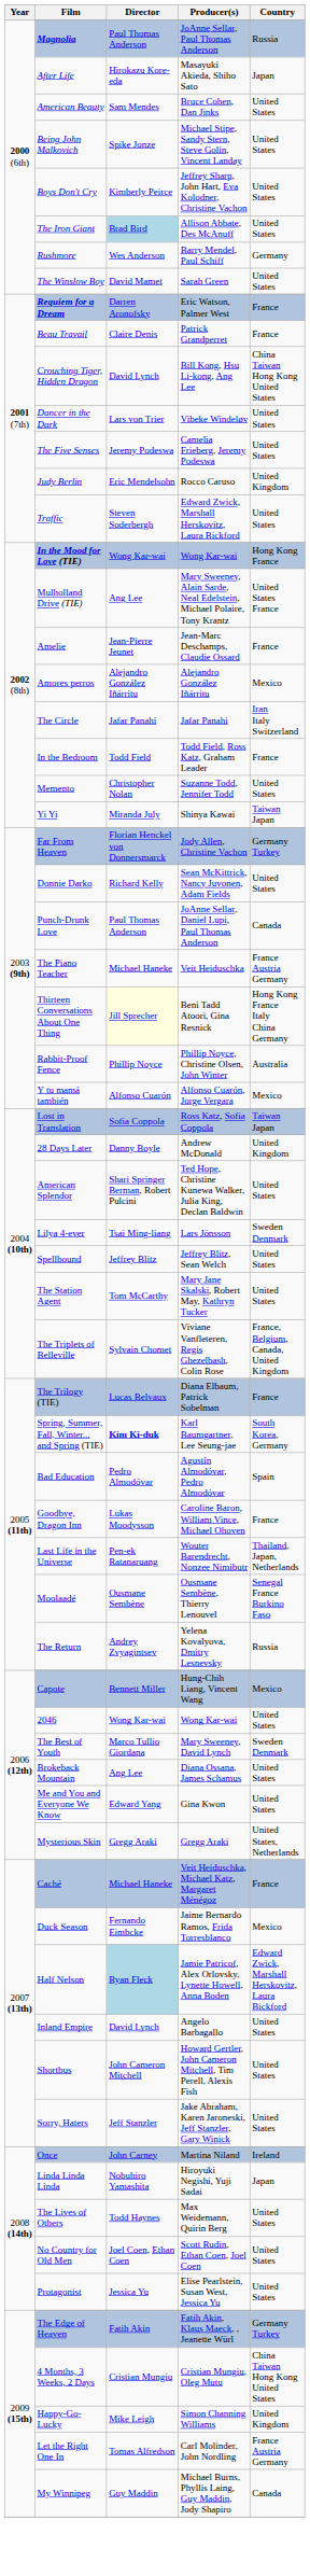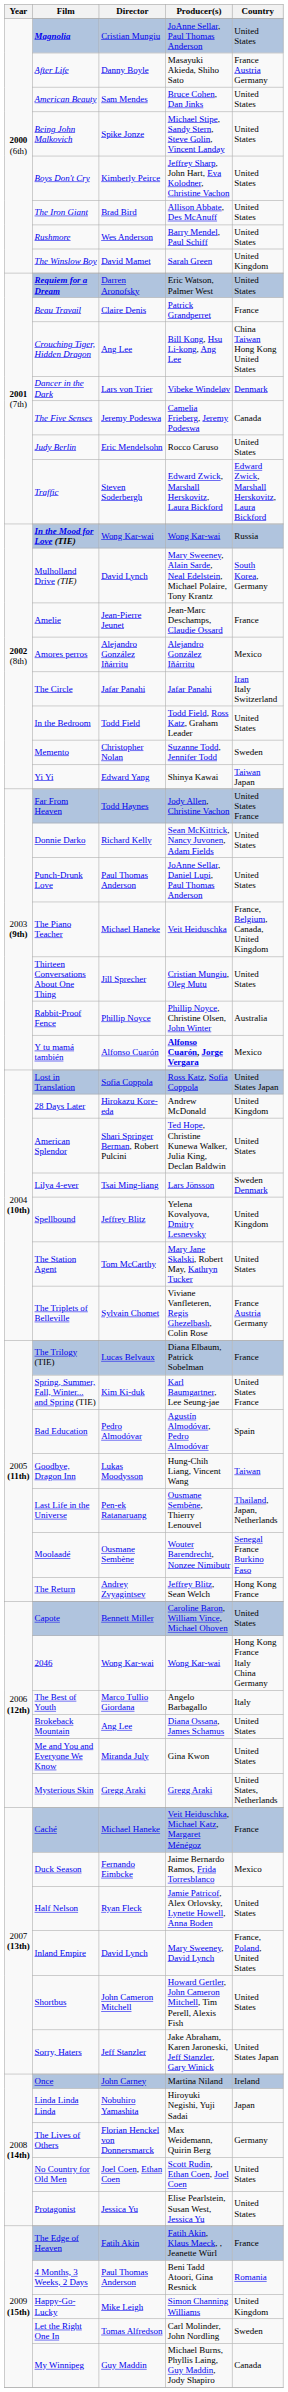 <table class="wikitable" style="width:80%">
 <tr style="background:#bebebe;">
 <th style="width:5%;">Year</th>
 <th style="width:22%;">Film</th>
 <th style="width:22%;">Director</th>
 <th style="width:22%;">Producer(s)</th>
 <th style="width:15%;">Country</th>
 </tr>
 <tr>
 <td rowspan=9 style="text-align:center"><strong>2000</strong><br>(6th)</td>
 </tr>
 <tr style="background:#B0C4DE;">
 <td><strong><a href='#'><em>Magnolia</em></a></strong></td>
-<td><a href='#'>Paul Thomas Anderson</a></td>
+<td><a href='#'>Cristian Mungiu</a></td>
 <td><a href='#'>JoAnne Sellar</a>, <a href='#'>Paul Thomas Anderson</a></td>
-<td>Russia</td>
+<td>United States</td>
 </tr>
 <tr>
 <td><a href='#'><em>After Life</em></a></td>
-<td><a href='#'>Hirokazu Kore-eda</a></td>
+<td><a href='#'>Danny Boyle</a></td>
 <td>Masayuki Akieda, Shiho Sato</td>
-<td>Japan</td>
+<td>France<br><a href='#'>Austria</a><br>Germany</td>
 </tr>
 <tr>
 <td><a href='#'><em>American Beauty</em></a></td>
 <td><a href='#'>Sam Mendes</a></td>
 <td><a href='#'>Bruce Cohen</a>, <a href='#'>Dan Jinks</a></td>
 <td>United States</td>
 </tr>
 <tr>
 <td><em><a href='#'>Being John Malkovich</a></em></td>
 <td><a href='#'>Spike Jonze</a></td>
 <td><a href='#'>Michael Stipe</a>, <a href='#'>Sandy Stern</a>, <a href='#'>Steve Golin</a>, <a href='#'>Vincent Landay</a></td>
 <td>United States</td>
 </tr>
 <tr>
 <td><a href='#'><em>Boys Don't Cry</em></a></td>
 <td><a href='#'>Kimberly Peirce</a></td>
 <td><a href='#'>Jeffrey Sharp</a>, John Hart, <a href='#'>Eva Kolodner</a>, <a href='#'>Christine Vachon</a></td>
 <td>United States</td>
 </tr>
 <tr>
 <td><em><a href='#'>The Iron Giant</a></em></td>
-<td style="background: lightblue;"><a href='#'>Brad Bird</a></td>
+<td><a href='#'>Brad Bird</a></td>
 <td><a href='#'>Allison Abbate</a>, <a href='#'>Des McAnuff</a></td>
 <td>United States</td>
 </tr>
 <tr>
 <td><a href='#'><em>Rushmore</em></a></td>
 <td><a href='#'>Wes Anderson</a></td>
 <td><a href='#'>Barry Mendel</a>, <a href='#'>Paul Schiff</a></td>
-<td>Germany</td>
+<td>United States</td>
 </tr>
 <tr>
 <td><a href='#'><em>The Winslow Boy</em></a></td>
 <td><a href='#'>David Mamet</a></td>
 <td><a href='#'>Sarah Green</a></td>
-<td>United States</td>
+<td>United Kingdom</td>
 </tr>
 <tr>
 <td rowspan=8 style="text-align:center"><strong>2001</strong><br>(7th)</td>
 </tr>
 <tr style="background:#B0C4DE;">
 <td><strong><em><a href='#'>Requiem for a Dream</a></em></strong></td>
 <td><a href='#'>Darren Aronofsky</a></td>
 <td>Eric Watson, Palmer West</td>
-<td>France</td>
+<td>United States</td>
 </tr>
 <tr>
 <td><em><a href='#'>Beau Travail</a></em></td>
 <td><a href='#'>Claire Denis</a></td>
 <td><a href='#'>Patrick Grandperret</a></td>
 <td>France</td>
 </tr>
 <tr>
 <td><em><a href='#'>Crouching Tiger, Hidden Dragon</a></em></td>
-<td><a href='#'>David Lynch</a></td>
+<td><a href='#'>Ang Lee</a></td>
 <td><a href='#'>Bill Kong</a>, <a href='#'>Hsu Li-kong</a>, <a href='#'>Ang Lee</a></td>
 <td>China<br><a href='#'>Taiwan</a><br>Hong Kong<br>United States</td>
 </tr>
 <tr>
 <td><em><a href='#'>Dancer in the Dark</a></em></td>
 <td><a href='#'>Lars von Trier</a></td>
 <td><a href='#'>Vibeke Windeløv</a></td>
-<td>United States</td>
+<td><a href='#'>Denmark</a></td>
 </tr>
 <tr>
 <td><a href='#'><em>The Five Senses</em></a></td>
 <td><a href='#'>Jeremy Podeswa</a></td>
 <td><a href='#'>Camelia Frieberg</a>, <a href='#'>Jeremy Podeswa</a></td>
-<td>United States</td>
+<td>Canada</td>
 </tr>
 <tr>
 <td><em><a href='#'>Judy Berlin</a></em></td>
 <td><a href='#'>Eric Mendelsohn</a></td>
 <td>Rocco Caruso</td>
-<td>United Kingdom</td>
+<td>United States</td>
 </tr>
 <tr>
 <td><a href='#'><em>Traffic</em></a></td>
 <td><a href='#'>Steven Soderbergh</a></td>
 <td><a href='#'>Edward Zwick</a>, <a href='#'>Marshall Herskovitz</a>, <a href='#'>Laura Bickford</a></td>
-<td>United States</td>
+<td><a href='#'>Edward Zwick</a>, <a href='#'>Marshall Herskovitz</a>, <a href='#'>Laura Bickford</a></td>
 </tr>
 <tr>
 <td rowspan=9 style="text-align:center"><strong>2002</strong><br>(8th)</td>
 </tr>
 <tr style="background:#B0C4DE;">
 <td><strong><em><a href='#'>In the Mood for Love</a><em> (TIE)<strong></td>
 <td><a href='#'>Wong Kar-wai</a></td>
 <td><a href='#'>Wong Kar-wai</a></td>
-<td>Hong Kong<br>France</td>
+<td>Russia</td>
 </tr>
 <tr>
 <td></strong><a href='#'></em>Mulholland Drive<em></a><strong> </strong>(TIE)<strong></td>
-<td><a href='#'>Ang Lee</a></td>
+<td><a href='#'>David Lynch</a></td>
 <td><a href='#'>Mary Sweeney</a>, <a href='#'>Alain Sarde</a>, <a href='#'>Neal Edelstein</a>, Michael Polaire, Tony Krantz</td>
-<td>United States<br>France</td>
+<td><a href='#'>South Korea</a>, Germany</td>
 </tr>
 <tr>
 <td><a href='#'></em>Amelie<em></a></td>
 <td><a href='#'>Jean-Pierre Jeunet</a></td>
 <td>Jean-Marc Deschamps, <a href='#'>Claudie Ossard</a></td>
 <td>France</td>
 </tr>
 <tr>
 <td></em><a href='#'>Amores perros</a><em></td>
 <td><a href='#'>Alejandro González Iñárritu</a></td>
 <td><a href='#'>Alejandro González Iñárritu</a></td>
 <td>Mexico</td>
 </tr>
 <tr>
 <td><a href='#'></em>The Circle<em></a></td>
 <td><a href='#'>Jafar Panahi</a></td>
 <td><a href='#'>Jafar Panahi</a></td>
 <td><a href='#'>Iran</a><br>Italy<br>Switzerland</td>
 </tr>
 <tr>
 <td></em><a href='#'>In the Bedroom</a><em></td>
 <td><a href='#'>Todd Field</a></td>
 <td><a href='#'>Todd Field</a>, <a href='#'>Ross Katz</a>, Graham Leader</td>
-<td>France</td>
+<td>United States</td>
 </tr>
 <tr>
 <td><a href='#'></em>Memento<em></a></td>
 <td><a href='#'>Christopher Nolan</a></td>
 <td><a href='#'>Suzanne Todd</a>, <a href='#'>Jennifer Todd</a></td>
-<td>United States</td>
+<td>Sweden</td>
 </tr>
 <tr>
 <td></em><a href='#'>Yi Yi</a><em></td>
-<td><a href='#'>Miranda July</a></td>
+<td><a href='#'>Edward Yang</a></td>
 <td>Shinya Kawai</td>
 <td><a href='#'>Taiwan</a><br>Japan</td>
 </tr>
 <tr>
 <td rowspan=8 style="text-align:center"></strong>2003<strong><br>(9th)</td>
 </tr>
 <tr style="background:#B0C4DE;">
 <td><a href='#'></em>Far From Heaven<em></a></td>
-<td><a href='#'>Florian Henckel von Donnersmarck</a></td>
+<td><a href='#'>Todd Haynes</a></td>
 <td><a href='#'>Jody Allen</a>, <a href='#'>Christine Vachon</a></td>
-<td>Germany<br><a href='#'>Turkey</a></td>
+<td>United States<br>France</td>
 </tr>
 <tr>
 <td></em><a href='#'>Donnie Darko</a><em></td>
 <td><a href='#'>Richard Kelly</a></td>
 <td><a href='#'>Sean McKittrick</a>, <a href='#'>Nancy Juvonen</a>, <a href='#'>Adam Fields</a></td>
 <td>United States</td>
 </tr>
 <tr>
 <td></em><a href='#'>Punch-Drunk Love</a><em></td>
 <td><a href='#'>Paul Thomas Anderson</a></td>
 <td><a href='#'>JoAnne Sellar</a>, <a href='#'>Daniel Lupi</a>, <a href='#'>Paul Thomas Anderson</a></td>
-<td>Canada</td>
+<td>United States</td>
 </tr>
 <tr>
 <td><a href='#'></em>The Piano Teacher<em></a></td>
 <td><a href='#'>Michael Haneke</a></td>
 <td><a href='#'>Veit Heiduschka</a></td>
-<td>France<br><a href='#'>Austria</a><br>Germany</td>
+<td>France, <a href='#'>Belgium</a>, Canada, United Kingdom</td>
 </tr>
 <tr>
 <td></em><a href='#'>Thirteen Conversations About One Thing</a><em></td>
-<td style="background: lightyellow;"><a href='#'>Jill Sprecher</a></td>
-<td>Beni Tadd Atoori, Gina Resnick</td>
-<td>Hong Kong<br>France<br>Italy<br>China<br>Germany</td>
+<td><a href='#'>Jill Sprecher</a></td>
+<td><a href='#'>Cristian Mungiu</a>, <a href='#'>Oleg Mutu</a></td>
+<td>United States</td>
 </tr>
 <tr>
 <td></em><a href='#'>Rabbit-Proof Fence</a><em></td>
 <td><a href='#'>Phillip Noyce</a></td>
 <td><a href='#'>Phillip Noyce</a>, Christine Olsen, <a href='#'>John Winter</a></td>
 <td>Australia</td>
 </tr>
 <tr>
 <td></em><a href='#'>Y tu mamá también</a><em></td>
 <td><a href='#'>Alfonso Cuarón</a></td>
-<td><a href='#'>Alfonso Cuarón</a>, <a href='#'>Jorge Vergara</a></td>
+<td><strong><a href='#'>Alfonso Cuarón</a>, <a href='#'>Jorge Vergara</a></strong></td>
 <td>Mexico</td>
 </tr>
 <tr>
 <td rowspan=8 style="text-align:center"></strong>2004<strong><br>(10th)</td>
 </tr>
 <tr style="background:#B0C4DE;">
 <td><a href='#'></em>Lost in Translation<em></a></td>
 <td><a href='#'>Sofia Coppola</a></td>
 <td><a href='#'>Ross Katz</a>, <a href='#'>Sofia Coppola</a></td>
-<td><a href='#'>Taiwan</a><br>Japan</td>
+<td>United States Japan</td>
 </tr>
 <tr>
 <td></em><a href='#'>28 Days Later</a><em></td>
-<td><a href='#'>Danny Boyle</a></td>
+<td><a href='#'>Hirokazu Kore-eda</a></td>
 <td>Andrew McDonald</td>
 <td>United Kingdom</td>
 </tr>
 <tr>
 <td><a href='#'></em>American Splendor<em></a></td>
 <td><a href='#'>Shari Springer Berman</a>, Robert Pulcini</td>
 <td><a href='#'>Ted Hope</a>, Christine Kunewa Walker, Julia King, Declan Baldwin</td>
 <td>United States</td>
 </tr>
 <tr>
 <td></em><a href='#'>Lilya 4-ever</a><em></td>
 <td><a href='#'>Tsai Ming-liang</a></td>
 <td><a href='#'>Lars Jönsson</a></td>
 <td>Sweden<br><a href='#'>Denmark</a></td>
 </tr>
 <tr>
 <td><a href='#'></em>Spellbound<em></a></td>
 <td><a href='#'>Jeffrey Blitz</a></td>
-<td><a href='#'>Jeffrey Blitz</a>, Sean Welch</td>
-<td>United States</td>
+<td>Yelena Kovalyova, <a href='#'>Dmitry Lesnevsky</a></td>
+<td>United Kingdom</td>
 </tr>
 <tr>
 <td></em><a href='#'>The Station Agent</a><em></td>
 <td><a href='#'>Tom McCarthy</a></td>
 <td><a href='#'>Mary Jane Skalski</a>, Robert May, <a href='#'>Kathryn Tucker</a></td>
 <td>United States</td>
 </tr>
 <tr>
 <td></em><a href='#'>The Triplets of Belleville</a><em></td>
 <td><a href='#'>Sylvain Chomet</a></td>
 <td>Viviane Vanfleteren, <a href='#'>Regis Ghezelbash</a>, Colin Rose</td>
-<td>France, <a href='#'>Belgium</a>, Canada, United Kingdom</td>
+<td>France<br><a href='#'>Austria</a><br>Germany</td>
 </tr>
 <tr>
 <td rowspan=8 style="text-align:center"></strong>2005<strong><br>(11th)</td>
 </tr>
 <tr style="background:#B0C4DE;">
 <td><a href='#'></strong>The Trilogy<strong></a> </strong>(TIE)<strong></td>
 <td><a href='#'>Lucas Belvaux</a></td>
 <td>Diana Elbaum, Patrick Sobelman</td>
 <td>France</td>
 </tr>
 <tr>
 <td></strong><a href='#'>Spring, Summer, Fall, Winter... and Spring</a><strong> </strong>(TIE)<strong></td>
-<td><strong><a href='#'>Kim Ki-duk</a></strong></td>
+<td><a href='#'>Kim Ki-duk</a></td>
 <td><a href='#'>Karl Baumgartner</a>, Lee Seung-jae</td>
-<td><a href='#'>South Korea</a>, Germany</td>
+<td>United States<br>France</td>
 </tr>
 <tr>
 <td><a href='#'></em>Bad Education<em></a></td>
 <td><a href='#'>Pedro Almodóvar</a></td>
 <td><a href='#'>Agustín Almodóvar</a>, <a href='#'>Pedro Almodóvar</a></td>
 <td>Spain</td>
 </tr>
 <tr>
 <td></em><a href='#'>Goodbye, Dragon Inn</a><em></td>
 <td><a href='#'>Lukas Moodysson</a></td>
-<td><a href='#'>Caroline Baron</a>, <a href='#'>William Vince</a>, <a href='#'>Michael Ohoven</a></td>
-<td>France</td>
+<td>Hung-Chih Liang, Vincent Wang</td>
+<td><a href='#'>Taiwan</a></td>
 </tr>
 <tr>
 <td></em><a href='#'>Last Life in the Universe</a><em></td>
 <td><a href='#'>Pen-ek Ratanaruang</a></td>
-<td><a href='#'>Wouter Barendrecht</a>, <a href='#'>Nonzee Nimibutr</a></td>
+<td><a href='#'>Ousmane Sembène</a>, Thierry Lenouvel</td>
 <td><a href='#'>Thailand</a>, Japan, Netherlands</td>
 </tr>
 <tr>
 <td></em><a href='#'>Moolaadé</a><em></td>
 <td><a href='#'>Ousmane Sembène</a></td>
-<td><a href='#'>Ousmane Sembène</a>, Thierry Lenouvel</td>
+<td><a href='#'>Wouter Barendrecht</a>, <a href='#'>Nonzee Nimibutr</a></td>
 <td><a href='#'>Senegal</a><br>France<br><a href='#'>Burkino Faso</a></td>
 </tr>
 <tr>
 <td><a href='#'></em>The Return<em></a></td>
 <td><a href='#'>Andrey Zvyagintsev</a></td>
-<td>Yelena Kovalyova, <a href='#'>Dmitry Lesnevsky</a></td>
-<td>Russia</td>
+<td><a href='#'>Jeffrey Blitz</a>, Sean Welch</td>
+<td>Hong Kong<br>France</td>
 </tr>
 <tr>
 <td rowspan=7 style="text-align:center"></strong>2006<strong><br>(12th)</td>
 </tr>
 <tr style="background:#B0C4DE;">
 <td><a href='#'></em>Capote<em></a></td>
 <td><a href='#'>Bennett Miller</a></td>
-<td>Hung-Chih Liang, Vincent Wang</td>
-<td>Mexico</td>
+<td><a href='#'>Caroline Baron</a>, <a href='#'>William Vince</a>, <a href='#'>Michael Ohoven</a></td>
+<td>United States</td>
 </tr>
 <tr>
 <td><a href='#'></em>2046<em></a></td>
 <td><a href='#'>Wong Kar-wai</a></td>
 <td><a href='#'>Wong Kar-wai</a></td>
-<td>United States</td>
+<td>Hong Kong<br>France<br>Italy<br>China<br>Germany</td>
 </tr>
 <tr>
 <td></em><a href='#'>The Best of Youth</a><em></td>
 <td><a href='#'>Marco Tullio Giordana</a></td>
-<td><a href='#'>Mary Sweeney</a>, <a href='#'>David Lynch</a></td>
-<td>Sweden<br><a href='#'>Denmark</a></td>
+<td>Angelo Barbagallo</td>
+<td>Italy</td>
 </tr>
 <tr>
 <td></em><a href='#'>Brokeback Mountain</a><em></td>
 <td><a href='#'>Ang Lee</a></td>
 <td><a href='#'>Diana Ossana</a>, <a href='#'>James Schamus</a></td>
 <td>United States</td>
 </tr>
 <tr>
 <td></em><a href='#'>Me and You and Everyone We Know</a><em></td>
-<td><a href='#'>Edward Yang</a></td>
+<td><a href='#'>Miranda July</a></td>
 <td>Gina Kwon</td>
 <td>United States</td>
 </tr>
 <tr>
 <td></em><a href='#'>Mysterious Skin</a><em></td>
 <td><a href='#'>Gregg Araki</a></td>
 <td><a href='#'>Gregg Araki</a></td>
 <td>United States, Netherlands</td>
 </tr>
 <tr>
 <td rowspan=7 style="text-align:center"></strong>2007<strong><br>(13th)</td>
 </tr>
 <tr style="background:#B0C4DE;">
 <td><a href='#'></em>Caché<em></a></td>
 <td><a href='#'>Michael Haneke</a></td>
 <td><a href='#'>Veit Heiduschka</a>, <a href='#'>Michael Katz</a>, <a href='#'>Margaret Ménégoz</a></td>
 <td>France</td>
 </tr>
 <tr>
 <td><a href='#'></em>Duck Season<em></a></td>
 <td><a href='#'>Fernando Eimbcke</a></td>
 <td>Jaime Bernardo Ramos, <a href='#'>Frida Torresblanco</a></td>
 <td>Mexico</td>
 </tr>
 <tr>
 <td><a href='#'></em>Half Nelson<em></a></td>
-<td style="background: lightblue;"><a href='#'>Ryan Fleck</a></td>
+<td><a href='#'>Ryan Fleck</a></td>
 <td><a href='#'>Jamie Patricof</a>, Alex Orlovsky, <a href='#'>Lynette Howell</a>, <a href='#'>Anna Boden</a></td>
-<td><a href='#'>Edward Zwick</a>, <a href='#'>Marshall Herskovitz</a>, <a href='#'>Laura Bickford</a></td>
+<td>United States</td>
 </tr>
 <tr>
 <td><a href='#'></em>Inland Empire<em></a></td>
 <td><a href='#'>David Lynch</a></td>
-<td>Angelo Barbagallo</td>
-<td>United States</td>
+<td><a href='#'>Mary Sweeney</a>, <a href='#'>David Lynch</a></td>
+<td>France, <a href='#'>Poland</a>, United States</td>
 </tr>
 <tr>
 <td></em><a href='#'>Shortbus</a><em></td>
 <td><a href='#'>John Cameron Mitchell</a></td>
 <td><a href='#'>Howard Gertler</a>, <a href='#'>John Cameron Mitchell</a>, Tim Perell, Alexis Fish</td>
 <td>United States</td>
 </tr>
 <tr>
 <td></em><a href='#'>Sorry, Haters</a><em></td>
 <td><a href='#'>Jeff Stanzler</a></td>
 <td>Jake Abraham, Karen Jaroneski, <a href='#'>Jeff Stanzler</a>, <a href='#'>Gary Winick</a></td>
-<td>United States</td>
+<td>United States Japan</td>
 </tr>
 <tr>
 <td rowspan=6 style="text-align:center"></strong>2008<strong><br>(14th)</td>
 </tr>
 <tr style="background:#B0C4DE;">
 <td><a href='#'></em>Once<em></a></td>
 <td><a href='#'>John Carney</a></td>
 <td>Martina Niland</td>
 <td>Ireland</td>
 </tr>
 <tr>
 <td></em><a href='#'>Linda Linda Linda</a><em></td>
 <td><a href='#'>Nobuhiro Yamashita</a></td>
 <td>Hiroyuki Negishi, Yuji Sadai</td>
 <td>Japan</td>
 </tr>
 <tr>
 <td></em><a href='#'>The Lives of Others</a><em></td>
-<td><a href='#'>Todd Haynes</a></td>
+<td><a href='#'>Florian Henckel von Donnersmarck</a></td>
 <td>Max Weidemann, Quirin Berg</td>
-<td>United States</td>
+<td>Germany</td>
 </tr>
 <tr>
 <td></em><a href='#'>No Country for Old Men</a><em></td>
 <td><a href='#'>Joel Coen</a>, <a href='#'>Ethan Coen</a></td>
 <td><a href='#'>Scott Rudin</a>, <a href='#'>Ethan Coen</a>, <a href='#'>Joel Coen</a></td>
 <td>United States</td>
 </tr>
 <tr>
 <td><a href='#'></em>Protagonist<em></a></td>
 <td><a href='#'>Jessica Yu</a></td>
 <td>Elise Pearlstein, Susan West, <a href='#'>Jessica Yu</a></td>
 <td>United States</td>
 </tr>
 <tr>
 <td rowspan=6 style="text-align:center"></strong>2009<strong><br>(15th)</td>
 </tr>
 <tr style="background:#B0C4DE;">
 <td><a href='#'></em>The Edge of Heaven<em></a></td>
 <td><a href='#'>Fatih Akin</a></td>
 <td><a href='#'>Fatih Akin</a>, <a href='#'>Klaus Maeck</a>, , Jeanette Würl</td>
-<td>Germany<br><a href='#'>Turkey</a></td>
+<td>France</td>
 </tr>
 <tr>
 <td><a href='#'></em>4 Months, 3 Weeks, 2 Days<em></a></td>
-<td><a href='#'>Cristian Mungiu</a></td>
-<td><a href='#'>Cristian Mungiu</a>, <a href='#'>Oleg Mutu</a></td>
-<td>China<br><a href='#'>Taiwan</a><br>Hong Kong<br>United States</td>
+<td><a href='#'>Paul Thomas Anderson</a></td>
+<td>Beni Tadd Atoori, Gina Resnick</td>
+<td><a href='#'>Romania</a></td>
 </tr>
 <tr>
 <td><a href='#'></em>Happy-Go-Lucky<em></a></td>
 <td><a href='#'>Mike Leigh</a></td>
 <td><a href='#'>Simon Channing Williams</a></td>
 <td>United Kingdom</td>
 </tr>
 <tr>
 <td><a href='#'></em>Let the Right One In<em></a></td>
 <td><a href='#'>Tomas Alfredson</a></td>
 <td>Carl Molinder, John Nordling</td>
-<td>France<br><a href='#'>Austria</a><br>Germany</td>
+<td>Sweden</td>
 </tr>
 <tr>
 <td></em><a href='#'>My Winnipeg</a><em></td>
 <td><a href='#'>Guy Maddin</a></td>
 <td>Michael Burns, Phyllis Laing, <a href='#'>Guy Maddin</a>, Jody Shapiro</td>
 <td>Canada</td>
 </tr>
 <tr>
 </tr>
 </table>
